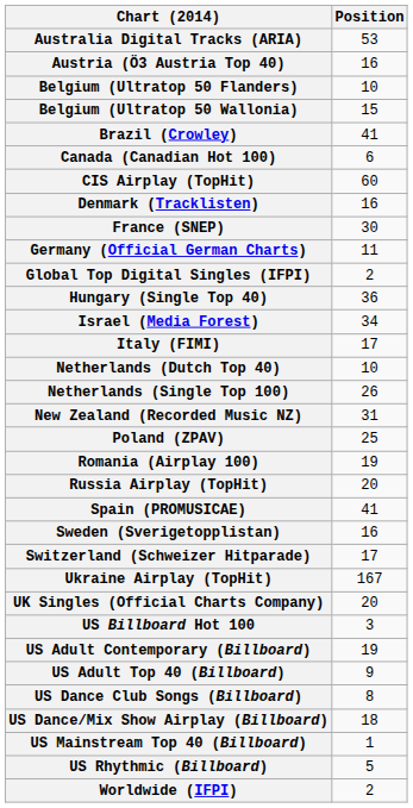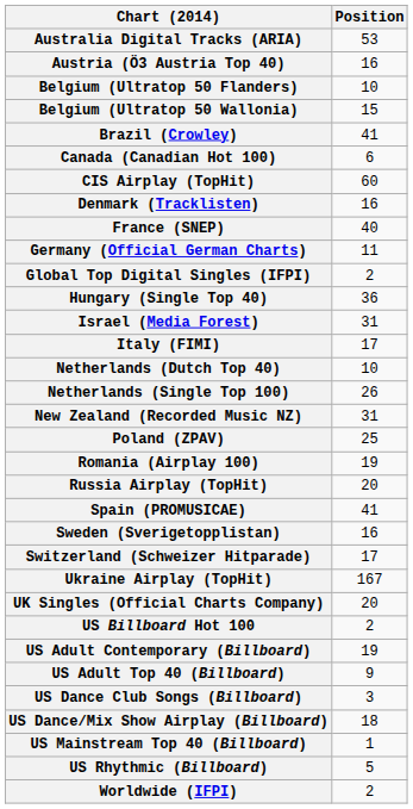 <table class="wikitable sortable plainrowheaders" style="text-align:center">
 <tr>
 <th>Chart (2014)</th>
 <th>Position</th>
 </tr>
 <tr>
 <th scope="row">Australia Digital Tracks (ARIA)</th>
 <td>53</td>
 </tr>
 <tr>
 <th scope="row">Austria (Ö3 Austria Top 40)</th>
 <td>16</td>
 </tr>
 <tr>
 <th scope="row">Belgium (Ultratop 50 Flanders)</th>
 <td>10</td>
 </tr>
 <tr>
 <th scope="row">Belgium (Ultratop 50 Wallonia)</th>
 <td>15</td>
 </tr>
 <tr>
 <th scope="row">Brazil (<a href='#'>Crowley</a>)</th>
 <td>41</td>
 </tr>
 <tr>
 <th scope="row">Canada (Canadian Hot 100)</th>
 <td>6</td>
 </tr>
 <tr>
 <th scope="row">CIS Airplay (TopHit)</th>
 <td>60</td>
 </tr>
 <tr>
 <th scope="row">Denmark (<a href='#'>Tracklisten</a>)</th>
 <td>16</td>
 </tr>
 <tr>
 <th scope="row">France (SNEP)</th>
-<td>30</td>
+<td>40</td>
 </tr>
 <tr>
 <th scope="row">Germany (<a href='#'>Official German Charts</a>)</th>
 <td>11</td>
 </tr>
 <tr>
 <th scope="row">Global Top Digital Singles (IFPI)</th>
 <td>2</td>
 </tr>
 <tr>
 <th scope="row">Hungary (Single Top 40)</th>
 <td>36</td>
 </tr>
 <tr>
 <th scope="row">Israel (<a href='#'>Media Forest</a>)</th>
-<td>34</td>
+<td>31</td>
 </tr>
 <tr>
 <th scope="row">Italy (FIMI)</th>
 <td>17</td>
 </tr>
 <tr>
 <th scope="row">Netherlands (Dutch Top 40)</th>
 <td>10</td>
 </tr>
 <tr>
 <th scope="row">Netherlands (Single Top 100)</th>
 <td>26</td>
 </tr>
 <tr>
 <th scope="row">New Zealand (Recorded Music NZ)</th>
 <td>31</td>
 </tr>
 <tr>
 <th scope="row">Poland (ZPAV)</th>
 <td>25</td>
 </tr>
 <tr>
 <th scope="row">Romania (Airplay 100)</th>
 <td>19</td>
 </tr>
 <tr>
 <th scope="row">Russia Airplay (TopHit)</th>
 <td style="text-align:center;">20</td>
 </tr>
 <tr>
 <th scope="row">Spain (PROMUSICAE)</th>
 <td>41</td>
 </tr>
 <tr>
 <th scope="row">Sweden (Sverigetopplistan)</th>
 <td>16</td>
 </tr>
 <tr>
 <th scope="row">Switzerland (Schweizer Hitparade)</th>
 <td>17</td>
 </tr>
 <tr>
 <th scope="row">Ukraine Airplay (TopHit)</th>
 <td style="text-align:center;">167</td>
 </tr>
 <tr>
 <th scope="row">UK Singles (Official Charts Company)</th>
 <td>20</td>
 </tr>
 <tr>
 <th scope="row">US <em>Billboard</em> Hot 100</th>
-<td>3</td>
+<td>2</td>
 </tr>
 <tr>
 <th scope="row">US Adult Contemporary (<em>Billboard</em>)</th>
 <td>19</td>
 </tr>
 <tr>
 <th scope="row">US Adult Top 40 (<em>Billboard</em>)</th>
 <td>9</td>
 </tr>
 <tr>
 <th scope="row">US Dance Club Songs (<em>Billboard</em>)</th>
-<td>8</td>
+<td>3</td>
 </tr>
 <tr>
 <th scope="row">US Dance/Mix Show Airplay (<em>Billboard</em>)</th>
 <td>18</td>
 </tr>
 <tr>
 <th scope="row">US Mainstream Top 40 (<em>Billboard</em>)</th>
 <td>1</td>
 </tr>
 <tr>
 <th scope="row">US Rhythmic (<em>Billboard</em>)</th>
 <td>5</td>
 </tr>
 <tr>
 <th scope="row">Worldwide (<a href='#'>IFPI</a>)</th>
 <td>2</td>
 </tr>
 </table>
